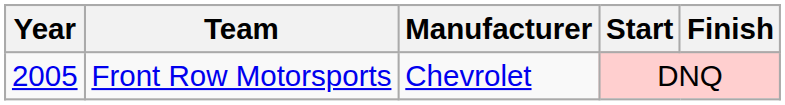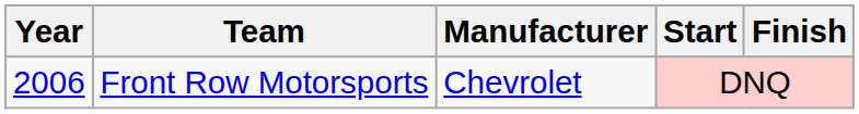 <table class="wikitable" style="font-size: 90%;">
 <tr>
 <th>Year</th>
 <th>Team</th>
 <th>Manufacturer</th>
 <th>Start</th>
 <th>Finish</th>
 </tr>
 <tr>
-<td><a href='#'>2005</a></td>
+<td><a href='#'>2006</a></td>
 <td><a href='#'>Front Row Motorsports</a></td>
 <td><a href='#'>Chevrolet</a></td>
 <td align=center colspan=2 style="background:#FFCFCF;">DNQ</td>
 </tr>
 </table>
